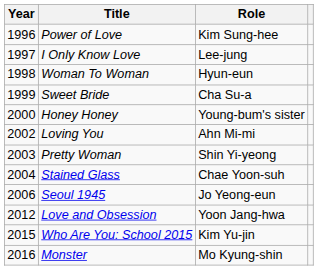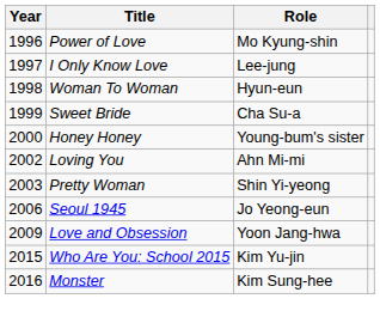 <table class="wikitable">
 <tr>
 <th scope="col">Year</th>
 <th scope="col">Title</th>
 <th scope="col">Role</th>
 <th scope="col"></th>
 </tr>
 <tr>
 <td>1996</td>
 <td><em>Power of Love</em></td>
-<td>Kim Sung-hee</td>
+<td>Mo Kyung-shin</td>
 <td></td>
 </tr>
 <tr>
 <td>1997</td>
 <td><em>I Only Know Love</em></td>
 <td>Lee-jung</td>
 <td></td>
 </tr>
 <tr>
 <td>1998</td>
 <td><em>Woman To Woman</em></td>
 <td>Hyun-eun</td>
 <td></td>
 </tr>
 <tr>
 <td>1999</td>
 <td><em>Sweet Bride</em></td>
 <td>Cha Su-a</td>
 <td></td>
 </tr>
 <tr>
 <td>2000</td>
 <td><em>Honey Honey</em></td>
 <td>Young-bum's sister</td>
 <td></td>
 </tr>
 <tr>
 <td>2002</td>
 <td><em>Loving You</em></td>
 <td>Ahn Mi-mi</td>
 <td></td>
 </tr>
 <tr>
 <td>2003</td>
 <td><em>Pretty Woman</em></td>
 <td>Shin Yi-yeong</td>
 <td></td>
 </tr>
 <tr>
-<td>2004</td>
-<td><em><a href='#'>Stained Glass</a></em></td>
-<td>Chae Yoon-suh</td>
-<td></td>
-</tr>
-<tr>
 <td>2006</td>
 <td><em><a href='#'>Seoul 1945</a></em></td>
 <td>Jo Yeong-eun</td>
 <td></td>
 </tr>
 <tr>
-<td>2012</td>
+<td>2009</td>
 <td><em><a href='#'>Love and Obsession</a></em></td>
 <td>Yoon Jang-hwa</td>
 <td></td>
 </tr>
 <tr>
 <td>2015</td>
 <td><em><a href='#'>Who Are You: School 2015</a></em></td>
 <td>Kim Yu-jin</td>
 <td></td>
 </tr>
 <tr>
 <td>2016</td>
 <td><em><a href='#'>Monster</a></em></td>
-<td>Mo Kyung-shin</td>
+<td>Kim Sung-hee</td>
 <td></td>
 </tr>
 </table>
